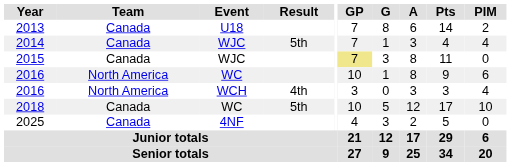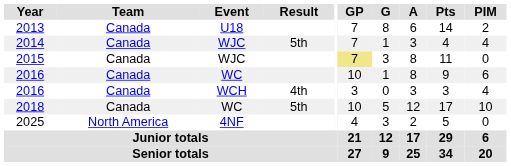 <table border="0" cellpadding="1" cellspacing="0" ID="Table3" style="text-align:center; width:40em">
 <tr bgcolor="#e0e0e0">
 <th>Year</th>
 <th>Team</th>
 <th>Event</th>
 <th>Result</th>
 <th rowspan="102" bgcolor="#ffffff"></th>
 <th>GP</th>
 <th>G</th>
 <th>A</th>
 <th>Pts</th>
 <th>PIM</th>
 </tr>
 <tr>
 <td><a href='#'>2013</a></td>
 <td><a href='#'>Canada</a></td>
 <td><a href='#'>U18</a></td>
 <td></td>
 <td>7</td>
 <td>8</td>
 <td>6</td>
 <td>14</td>
 <td>2</td>
 </tr>
 <tr bgcolor="#f0f0f0">
 <td><a href='#'>2014</a></td>
 <td><a href='#'>Canada</a></td>
 <td><a href='#'>WJC</a></td>
 <td>5th</td>
 <td>7</td>
 <td>1</td>
 <td>3</td>
 <td>4</td>
 <td>4</td>
 </tr>
 <tr>
 <td><a href='#'>2015</a></td>
 <td>Canada</td>
 <td>WJC</td>
 <td></td>
 <td style="background: khaki;">7</td>
 <td>3</td>
 <td>8</td>
 <td>11</td>
 <td>0</td>
 </tr>
 <tr bgcolor="#f0f0f0">
 <td><a href='#'>2016</a></td>
-<td><a href='#'>North America</a></td>
+<td><a href='#'>Canada</a></td>
 <td><a href='#'>WC</a></td>
 <td></td>
 <td>10</td>
 <td>1</td>
 <td>8</td>
 <td>9</td>
 <td>6</td>
 </tr>
 <tr>
 <td><a href='#'>2016</a></td>
-<td><a href='#'>North America</a></td>
+<td><a href='#'>Canada</a></td>
 <td><a href='#'>WCH</a></td>
 <td>4th</td>
 <td>3</td>
 <td>0</td>
 <td>3</td>
 <td>3</td>
 <td>4</td>
 </tr>
 <tr bgcolor="#f0f0f0">
 <td><a href='#'>2018</a></td>
 <td>Canada</td>
 <td>WC</td>
 <td>5th</td>
 <td>10</td>
 <td>5</td>
 <td>12</td>
 <td>17</td>
 <td>10</td>
 </tr>
 <tr>
 <td>2025</td>
-<td><a href='#'>Canada</a></td>
+<td><a href='#'>North America</a></td>
 <td><a href='#'>4NF</a></td>
 <td></td>
 <td>4</td>
 <td>3</td>
 <td>2</td>
 <td>5</td>
 <td>0</td>
 <td></td>
 </tr>
 <tr bgcolor="#e0e0e0">
 <th colspan="5">Junior totals</th>
 <th>21</th>
 <th>12</th>
 <th>17</th>
 <th>29</th>
 <th>6</th>
 </tr>
 <tr bgcolor="#e0e0e0">
 <th colspan="5">Senior totals</th>
 <th>27</th>
 <th>9</th>
 <th>25</th>
 <th>34</th>
 <th>20</th>
 </tr>
 </table>
